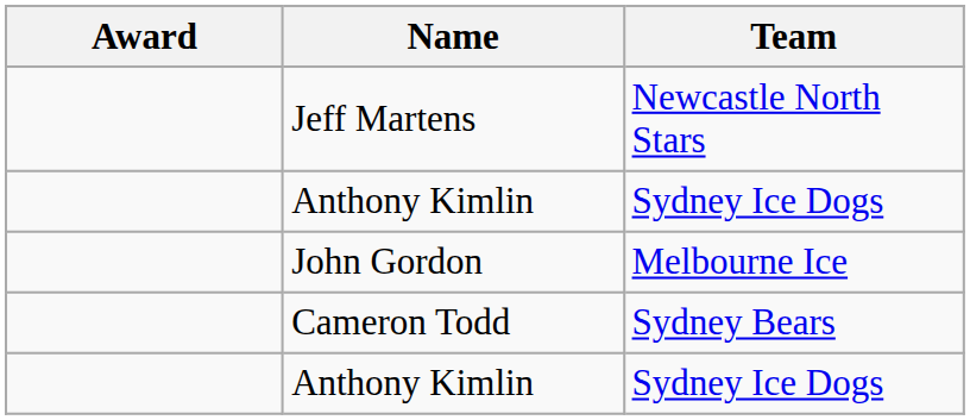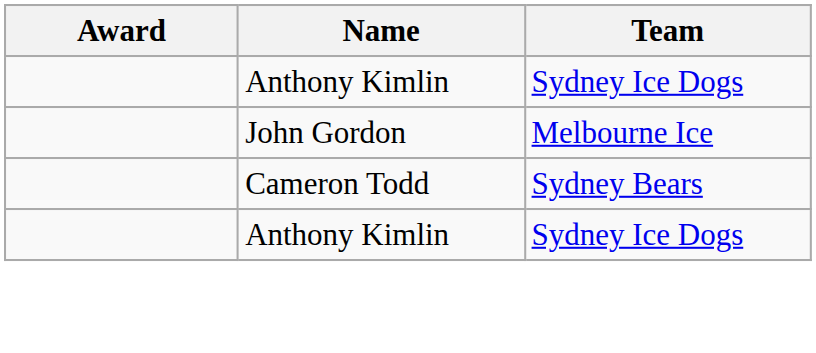 <table class="sortable wikitable" style="width:25%;text-align:left;font-size:95%;">
 <tr>
 <th width=80>Award</th>
 <th width=100>Name</th>
 <th width=100>Team</th>
-</tr>
-<tr>
-<td></td>
-<td> Jeff Martens</td>
-<td><a href='#'>Newcastle North Stars</a></td>
 </tr>
 <tr>
 <td></td>
 <td> Anthony Kimlin</td>
 <td><a href='#'>Sydney Ice Dogs</a></td>
 </tr>
 <tr>
 <td></td>
 <td> John Gordon</td>
 <td><a href='#'>Melbourne Ice</a></td>
 </tr>
 <tr>
 <td></td>
 <td> Cameron Todd</td>
 <td><a href='#'>Sydney Bears</a></td>
 </tr>
 <tr>
 <td></td>
 <td> Anthony Kimlin</td>
 <td><a href='#'>Sydney Ice Dogs</a></td>
 </tr>
 </table>
